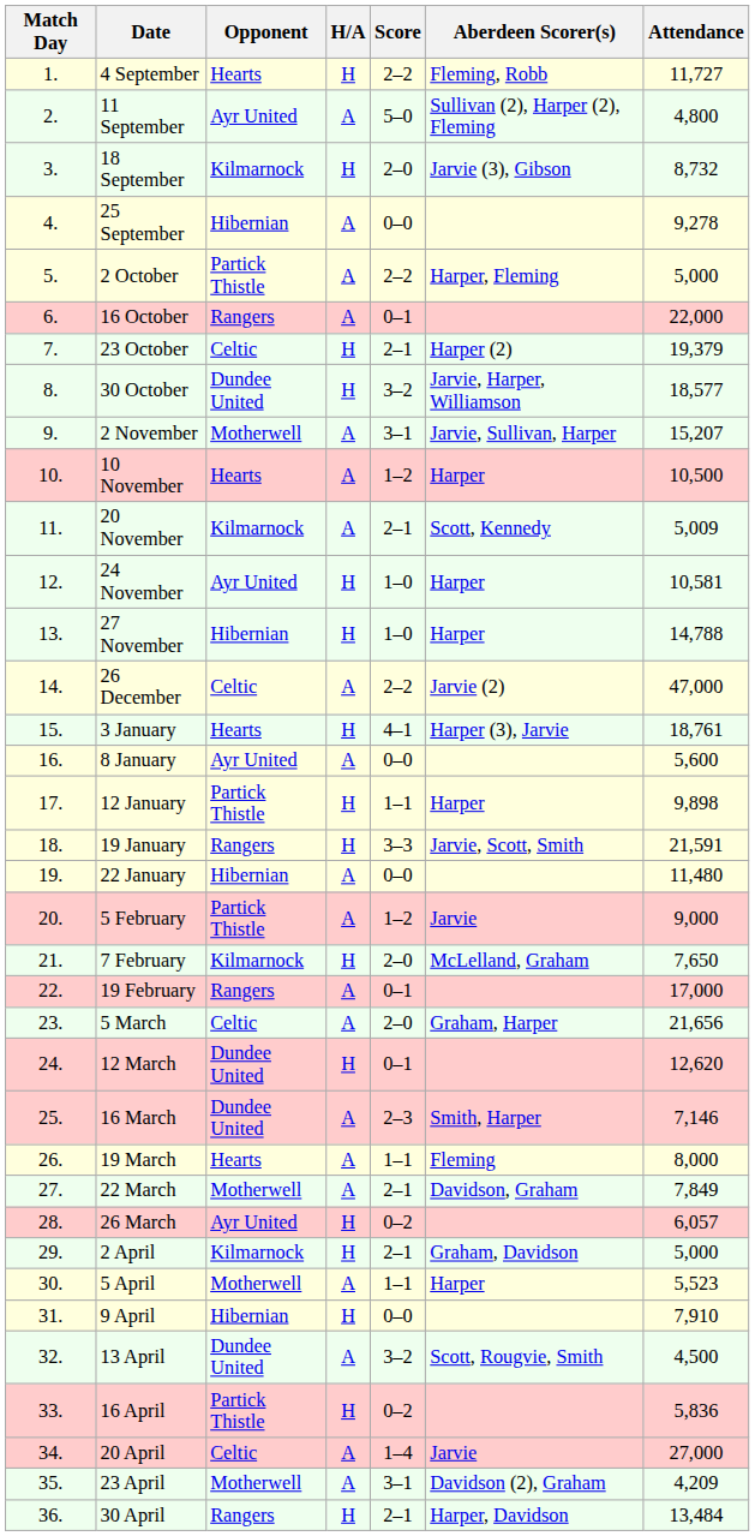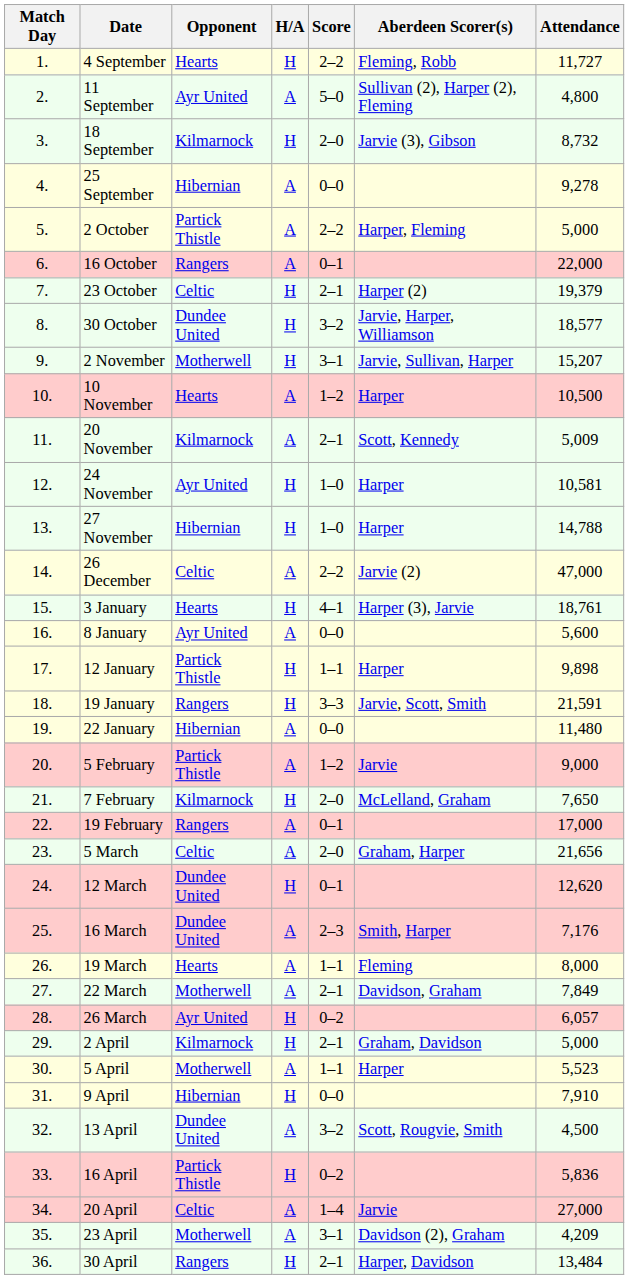 <table class="wikitable" style="text-align:center">
 <tr>
 <th>Match Day</th>
 <th>Date</th>
 <th>Opponent</th>
 <th>H/A</th>
 <th>Score</th>
 <th>Aberdeen Scorer(s)</th>
 <th>Attendance</th>
 </tr>
 <tr bgcolor=#FFFFDD>
 <td>1.</td>
 <td align=left>4 September</td>
 <td align=left><a href='#'>Hearts</a></td>
 <td><a href='#'>H</a></td>
 <td>2–2</td>
 <td align=left><a href='#'>Fleming</a>, <a href='#'>Robb</a></td>
 <td>11,727</td>
 </tr>
 <tr bgcolor=#EEFFEE>
 <td>2.</td>
 <td align=left>11 September</td>
 <td align=left><a href='#'>Ayr United</a></td>
 <td><a href='#'>A</a></td>
 <td>5–0</td>
 <td align=left><a href='#'>Sullivan</a> (2), <a href='#'>Harper</a> (2), <a href='#'>Fleming</a></td>
 <td>4,800</td>
 </tr>
 <tr bgcolor=#EEFFEE>
 <td>3.</td>
 <td align=left>18 September</td>
 <td align=left><a href='#'>Kilmarnock</a></td>
 <td><a href='#'>H</a></td>
 <td>2–0</td>
 <td align=left><a href='#'>Jarvie</a> (3), <a href='#'>Gibson</a></td>
 <td>8,732</td>
 </tr>
 <tr bgcolor=#FFFFDD>
 <td>4.</td>
 <td align=left>25 September</td>
 <td align=left><a href='#'>Hibernian</a></td>
 <td><a href='#'>A</a></td>
 <td>0–0</td>
 <td align=left></td>
 <td>9,278</td>
 </tr>
 <tr bgcolor=#FFFFDD>
 <td>5.</td>
 <td align=left>2 October</td>
 <td align=left><a href='#'>Partick Thistle</a></td>
 <td><a href='#'>A</a></td>
 <td>2–2</td>
 <td align=left><a href='#'>Harper</a>, <a href='#'>Fleming</a></td>
 <td>5,000</td>
 </tr>
 <tr bgcolor=#FFCCCC>
 <td>6.</td>
 <td align=left>16 October</td>
 <td align=left><a href='#'>Rangers</a></td>
 <td><a href='#'>A</a></td>
 <td>0–1</td>
 <td align=left></td>
 <td>22,000</td>
 </tr>
 <tr bgcolor=#EEFFEE>
 <td>7.</td>
 <td align=left>23 October</td>
 <td align=left><a href='#'>Celtic</a></td>
 <td><a href='#'>H</a></td>
 <td>2–1</td>
 <td align=left><a href='#'>Harper</a> (2)</td>
 <td>19,379</td>
 </tr>
 <tr bgcolor=#EEFFEE>
 <td>8.</td>
 <td align=left>30 October</td>
 <td align=left><a href='#'>Dundee United</a></td>
 <td><a href='#'>H</a></td>
 <td>3–2</td>
 <td align=left><a href='#'>Jarvie</a>, <a href='#'>Harper</a>, <a href='#'>Williamson</a></td>
 <td>18,577</td>
 </tr>
 <tr bgcolor=#EEFFEE>
 <td>9.</td>
 <td align=left>2 November</td>
 <td align=left><a href='#'>Motherwell</a></td>
-<td><a href='#'>A</a></td>
+<td><a href='#'>H</a></td>
 <td>3–1</td>
 <td align=left><a href='#'>Jarvie</a>, <a href='#'>Sullivan</a>, <a href='#'>Harper</a></td>
 <td>15,207</td>
 </tr>
 <tr bgcolor=#FFCCCC>
 <td>10.</td>
 <td align=left>10 November</td>
 <td align=left><a href='#'>Hearts</a></td>
 <td><a href='#'>A</a></td>
 <td>1–2</td>
 <td align=left><a href='#'>Harper</a></td>
 <td>10,500</td>
 </tr>
 <tr bgcolor=#EEFFEE>
 <td>11.</td>
 <td align=left>20 November</td>
 <td align=left><a href='#'>Kilmarnock</a></td>
 <td><a href='#'>A</a></td>
 <td>2–1</td>
 <td align=left><a href='#'>Scott</a>, <a href='#'>Kennedy</a></td>
 <td>5,009</td>
 </tr>
 <tr bgcolor=#EEFFEE>
 <td>12.</td>
 <td align=left>24 November</td>
 <td align=left><a href='#'>Ayr United</a></td>
 <td><a href='#'>H</a></td>
 <td>1–0</td>
 <td align=left><a href='#'>Harper</a></td>
 <td>10,581</td>
 </tr>
 <tr bgcolor=#EEFFEE>
 <td>13.</td>
 <td align=left>27 November</td>
 <td align=left><a href='#'>Hibernian</a></td>
 <td><a href='#'>H</a></td>
 <td>1–0</td>
 <td align=left><a href='#'>Harper</a></td>
 <td>14,788</td>
 </tr>
 <tr bgcolor=#FFFFDD>
 <td>14.</td>
 <td align=left>26 December</td>
 <td align=left><a href='#'>Celtic</a></td>
 <td><a href='#'>A</a></td>
 <td>2–2</td>
 <td align=left><a href='#'>Jarvie</a> (2)</td>
 <td>47,000</td>
 </tr>
 <tr bgcolor=#EEFFEE>
 <td>15.</td>
 <td align=left>3 January</td>
 <td align=left><a href='#'>Hearts</a></td>
 <td><a href='#'>H</a></td>
 <td>4–1</td>
 <td align=left><a href='#'>Harper</a> (3), <a href='#'>Jarvie</a></td>
 <td>18,761</td>
 </tr>
 <tr bgcolor=#FFFFDD>
 <td>16.</td>
 <td align=left>8 January</td>
 <td align=left><a href='#'>Ayr United</a></td>
 <td><a href='#'>A</a></td>
 <td>0–0</td>
 <td align=left></td>
 <td>5,600</td>
 </tr>
 <tr bgcolor=#FFFFDD>
 <td>17.</td>
 <td align=left>12 January</td>
 <td align=left><a href='#'>Partick Thistle</a></td>
 <td><a href='#'>H</a></td>
 <td>1–1</td>
 <td align=left><a href='#'>Harper</a></td>
 <td>9,898</td>
 </tr>
 <tr bgcolor=#FFFFDD>
 <td>18.</td>
 <td align=left>19 January</td>
 <td align=left><a href='#'>Rangers</a></td>
 <td><a href='#'>H</a></td>
 <td>3–3</td>
 <td align=left><a href='#'>Jarvie</a>, <a href='#'>Scott</a>, <a href='#'>Smith</a></td>
 <td>21,591</td>
 </tr>
 <tr bgcolor=#FFFFDD>
 <td>19.</td>
 <td align=left>22 January</td>
 <td align=left><a href='#'>Hibernian</a></td>
 <td><a href='#'>A</a></td>
 <td>0–0</td>
 <td align=left></td>
 <td>11,480</td>
 </tr>
 <tr bgcolor=#FFCCCC>
 <td>20.</td>
 <td align=left>5 February</td>
 <td align=left><a href='#'>Partick Thistle</a></td>
 <td><a href='#'>A</a></td>
 <td>1–2</td>
 <td align=left><a href='#'>Jarvie</a></td>
 <td>9,000</td>
 </tr>
 <tr bgcolor=#EEFFEE>
 <td>21.</td>
 <td align=left>7 February</td>
 <td align=left><a href='#'>Kilmarnock</a></td>
 <td><a href='#'>H</a></td>
 <td>2–0</td>
 <td align=left><a href='#'>McLelland</a>, <a href='#'>Graham</a></td>
 <td>7,650</td>
 </tr>
 <tr bgcolor=#FFCCCC>
 <td>22.</td>
 <td align=left>19 February</td>
 <td align=left><a href='#'>Rangers</a></td>
 <td><a href='#'>A</a></td>
 <td>0–1</td>
 <td align=left></td>
 <td>17,000</td>
 </tr>
 <tr bgcolor=#EEFFEE>
 <td>23.</td>
 <td align=left>5 March</td>
 <td align=left><a href='#'>Celtic</a></td>
 <td><a href='#'>A</a></td>
 <td>2–0</td>
 <td align=left><a href='#'>Graham</a>, <a href='#'>Harper</a></td>
 <td>21,656</td>
 </tr>
 <tr bgcolor=#FFCCCC>
 <td>24.</td>
 <td align=left>12 March</td>
 <td align=left><a href='#'>Dundee United</a></td>
 <td><a href='#'>H</a></td>
 <td>0–1</td>
 <td align=left></td>
 <td>12,620</td>
 </tr>
 <tr bgcolor=#FFCCCC>
 <td>25.</td>
 <td align=left>16 March</td>
 <td align=left><a href='#'>Dundee United</a></td>
 <td><a href='#'>A</a></td>
 <td>2–3</td>
 <td align=left><a href='#'>Smith</a>, <a href='#'>Harper</a></td>
-<td>7,146</td>
+<td>7,176</td>
 </tr>
 <tr bgcolor=#FFFFDD>
 <td>26.</td>
 <td align=left>19 March</td>
 <td align=left><a href='#'>Hearts</a></td>
 <td><a href='#'>A</a></td>
 <td>1–1</td>
 <td align=left><a href='#'>Fleming</a></td>
 <td>8,000</td>
 </tr>
 <tr bgcolor=#EEFFEE>
 <td>27.</td>
 <td align=left>22 March</td>
 <td align=left><a href='#'>Motherwell</a></td>
 <td><a href='#'>A</a></td>
 <td>2–1</td>
 <td align=left><a href='#'>Davidson</a>, <a href='#'>Graham</a></td>
 <td>7,849</td>
 </tr>
 <tr bgcolor=#FFCCCC>
 <td>28.</td>
 <td align=left>26 March</td>
 <td align=left><a href='#'>Ayr United</a></td>
 <td><a href='#'>H</a></td>
 <td>0–2</td>
 <td align=left></td>
 <td>6,057</td>
 </tr>
 <tr bgcolor=#EEFFEE>
 <td>29.</td>
 <td align=left>2 April</td>
 <td align=left><a href='#'>Kilmarnock</a></td>
 <td><a href='#'>H</a></td>
 <td>2–1</td>
 <td align=left><a href='#'>Graham</a>, <a href='#'>Davidson</a></td>
 <td>5,000</td>
 </tr>
 <tr bgcolor=#FFFFDD>
 <td>30.</td>
 <td align=left>5 April</td>
 <td align=left><a href='#'>Motherwell</a></td>
 <td><a href='#'>A</a></td>
 <td>1–1</td>
 <td align=left><a href='#'>Harper</a></td>
 <td>5,523</td>
 </tr>
 <tr bgcolor=#FFFFDD>
 <td>31.</td>
 <td align=left>9 April</td>
 <td align=left><a href='#'>Hibernian</a></td>
 <td><a href='#'>H</a></td>
 <td>0–0</td>
 <td align=left></td>
 <td>7,910</td>
 </tr>
 <tr bgcolor=#EEFFEE>
 <td>32.</td>
 <td align=left>13 April</td>
 <td align=left><a href='#'>Dundee United</a></td>
 <td><a href='#'>A</a></td>
 <td>3–2</td>
 <td align=left><a href='#'>Scott</a>, <a href='#'>Rougvie</a>, <a href='#'>Smith</a></td>
 <td>4,500</td>
 </tr>
 <tr bgcolor=#FFCCCC>
 <td>33.</td>
 <td align=left>16 April</td>
 <td align=left><a href='#'>Partick Thistle</a></td>
 <td><a href='#'>H</a></td>
 <td>0–2</td>
 <td align=left></td>
 <td>5,836</td>
 </tr>
 <tr bgcolor=#FFCCCC>
 <td>34.</td>
 <td align=left>20 April</td>
 <td align=left><a href='#'>Celtic</a></td>
 <td><a href='#'>A</a></td>
 <td>1–4</td>
 <td align=left><a href='#'>Jarvie</a></td>
 <td>27,000</td>
 </tr>
 <tr bgcolor=#EEFFEE>
 <td>35.</td>
 <td align=left>23 April</td>
 <td align=left><a href='#'>Motherwell</a></td>
 <td><a href='#'>A</a></td>
 <td>3–1</td>
 <td align=left><a href='#'>Davidson</a> (2), <a href='#'>Graham</a></td>
 <td>4,209</td>
 </tr>
 <tr bgcolor=#EEFFEE>
 <td>36.</td>
 <td align=left>30 April</td>
 <td align=left><a href='#'>Rangers</a></td>
 <td><a href='#'>H</a></td>
 <td>2–1</td>
 <td align=left><a href='#'>Harper</a>, <a href='#'>Davidson</a></td>
 <td>13,484</td>
 </tr>
 </table>
